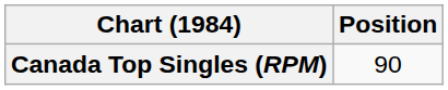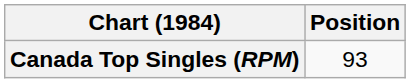 <table class="wikitable plainrowheaders" style="text-align:center">
 <tr>
 <th scope="col">Chart (1984)</th>
 <th scope="col">Position</th>
 </tr>
 <tr>
 <th scope="row">Canada Top Singles (<em>RPM</em>)</th>
-<td>90</td>
+<td>93</td>
 </tr>
 </table>
